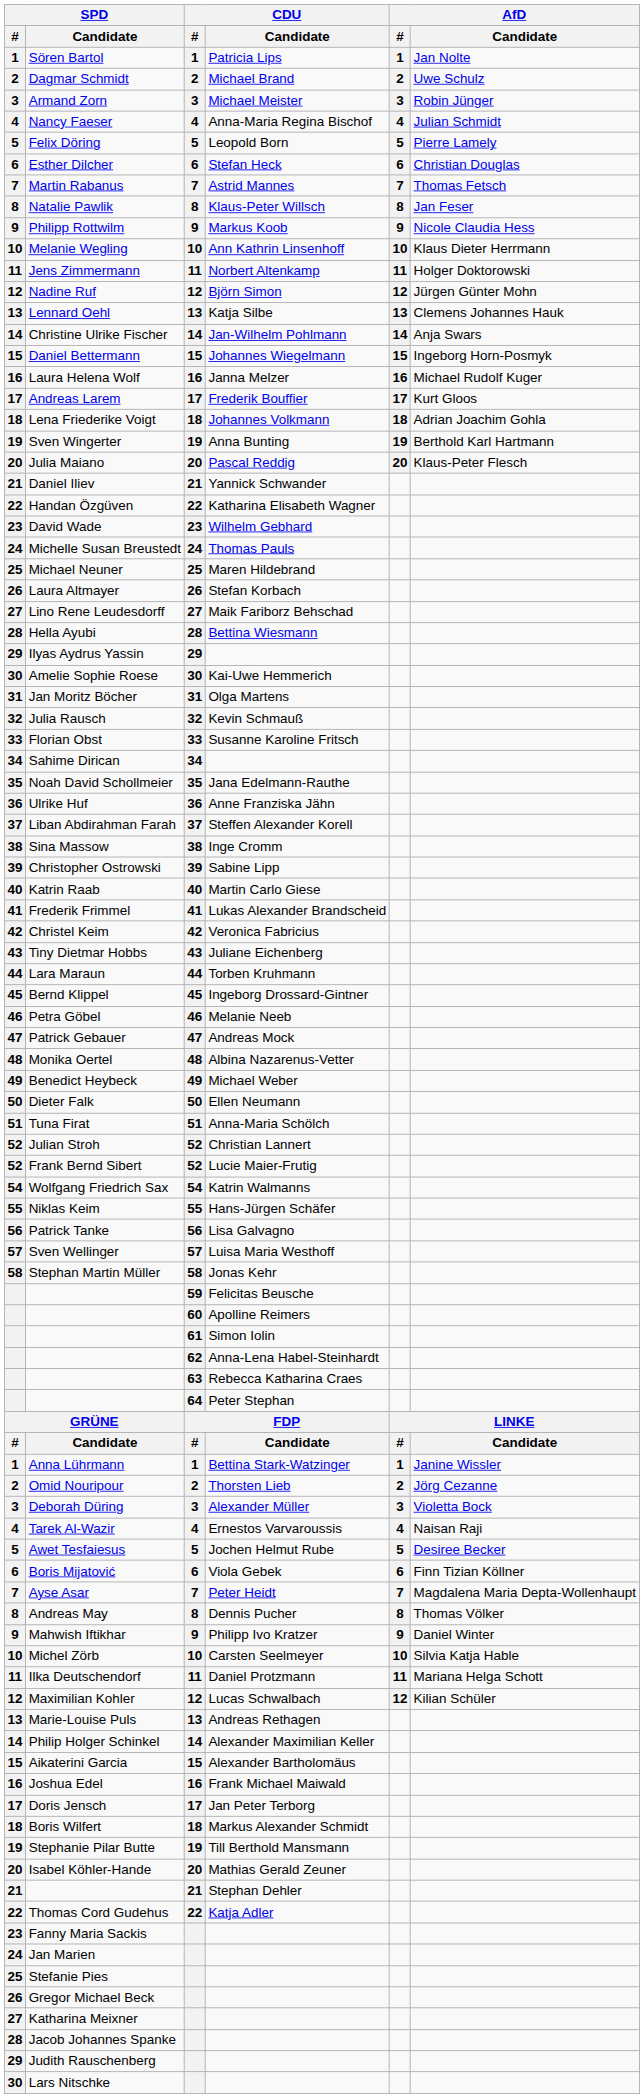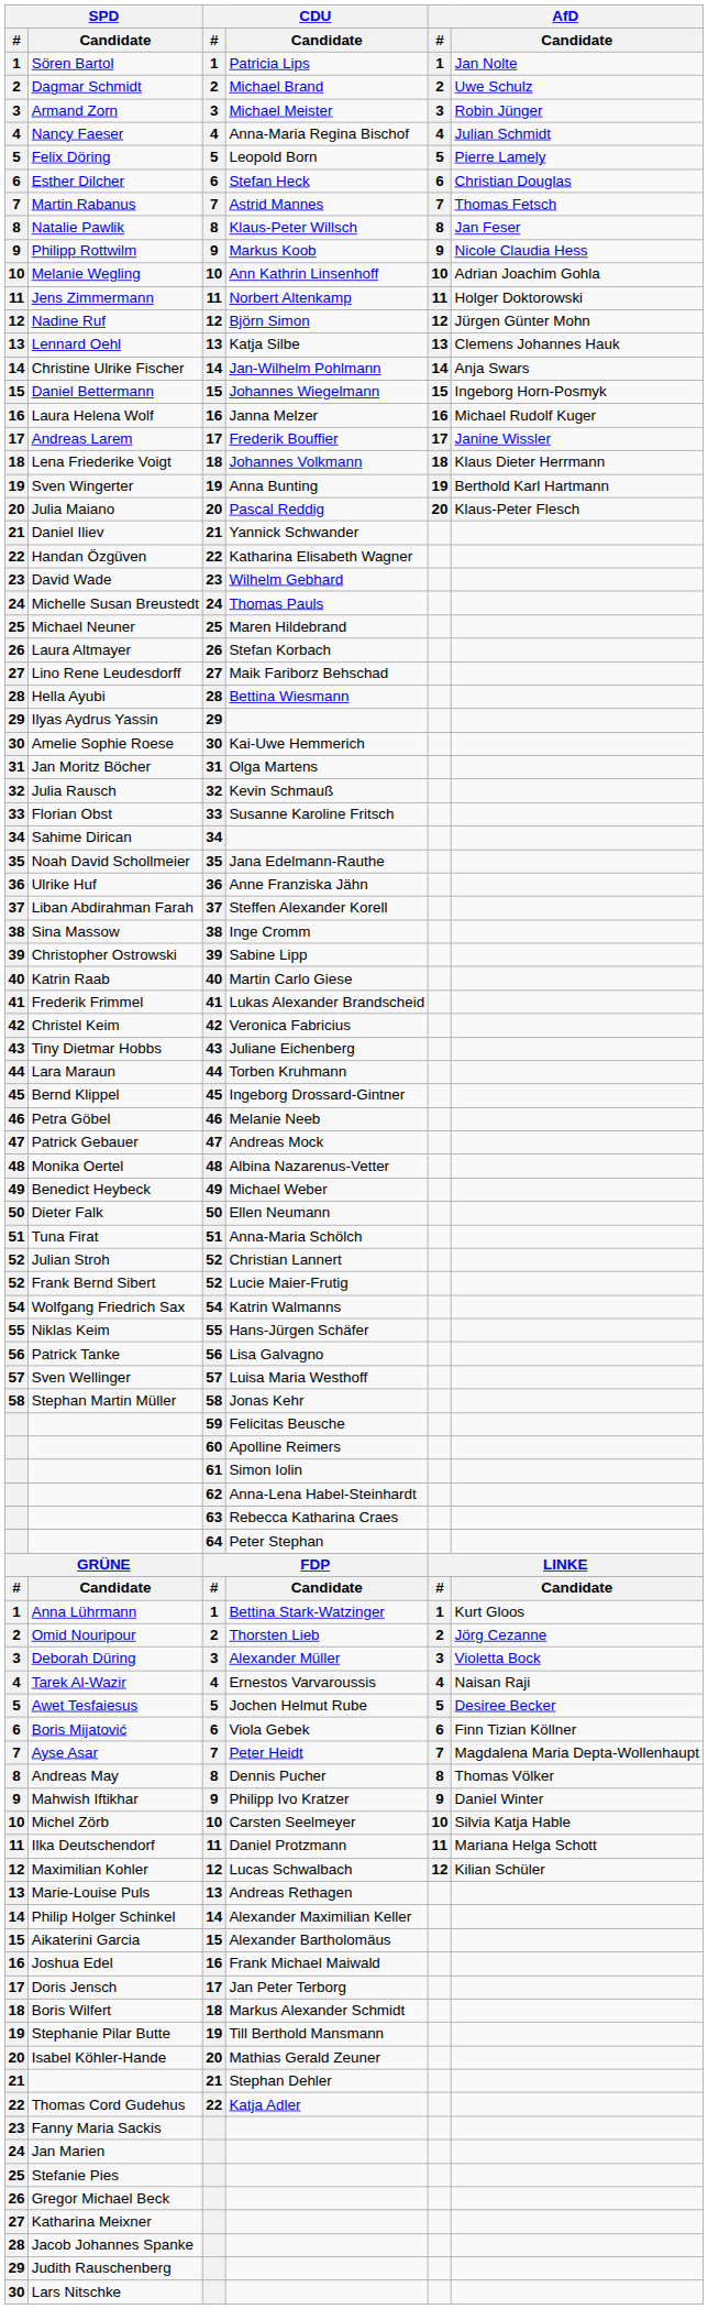 <table class="wikitable">
 <tr>
 <th colspan="2"><a href='#'>SPD</a></th>
 <th colspan="2"><a href='#'>CDU</a></th>
 <th colspan="2"><a href='#'>AfD</a></th>
 </tr>
 <tr>
 <th>#</th>
 <th>Candidate</th>
 <th>#</th>
 <th>Candidate</th>
 <th>#</th>
 <th>Candidate</th>
 </tr>
 <tr>
 <th>1</th>
 <td><a href='#'>Sören Bartol</a></td>
 <th>1</th>
 <td><a href='#'>Patricia Lips</a></td>
 <th>1</th>
 <td><a href='#'>Jan Nolte</a></td>
 </tr>
 <tr>
 <th>2</th>
 <td><a href='#'>Dagmar Schmidt</a></td>
 <th>2</th>
 <td><a href='#'>Michael Brand</a></td>
 <th>2</th>
 <td><a href='#'>Uwe Schulz</a></td>
 </tr>
 <tr>
 <th colspan="1">3</th>
 <td colspan="1"><a href='#'>Armand Zorn</a></td>
 <th colspan="1">3</th>
 <td><a href='#'>Michael Meister</a></td>
 <th colspan="1">3</th>
 <td><a href='#'>Robin Jünger</a></td>
 </tr>
 <tr>
 <th colspan="1">4</th>
 <td colspan="1"><a href='#'>Nancy Faeser</a></td>
 <th colspan="1">4</th>
 <td>Anna-Maria Regina Bischof</td>
 <th colspan="1">4</th>
 <td><a href='#'>Julian Schmidt</a></td>
 </tr>
 <tr>
 <th colspan="1">5</th>
 <td colspan="1"><a href='#'>Felix Döring</a></td>
 <th colspan="1">5</th>
 <td>Leopold Born</td>
 <th colspan="1">5</th>
 <td><a href='#'>Pierre Lamely</a></td>
 </tr>
 <tr>
 <th colspan="1">6</th>
 <td colspan="1"><a href='#'>Esther Dilcher</a></td>
 <th colspan="1">6</th>
 <td><a href='#'>Stefan Heck</a></td>
 <th colspan="1">6</th>
 <td><a href='#'>Christian Douglas</a></td>
 </tr>
 <tr>
 <th colspan="1">7</th>
 <td colspan="1"><a href='#'>Martin Rabanus</a></td>
 <th colspan="1">7</th>
 <td><a href='#'>Astrid Mannes</a></td>
 <th colspan="1">7</th>
 <td><a href='#'>Thomas Fetsch</a></td>
 </tr>
 <tr>
 <th colspan="1">8</th>
 <td colspan="1"><a href='#'>Natalie Pawlik</a></td>
 <th colspan="1">8</th>
 <td><a href='#'>Klaus-Peter Willsch</a></td>
 <th colspan="1">8</th>
 <td><a href='#'>Jan Feser</a></td>
 </tr>
 <tr>
 <th colspan="1">9</th>
 <td colspan="1"><a href='#'>Philipp Rottwilm</a></td>
 <th colspan="1">9</th>
 <td><a href='#'>Markus Koob</a></td>
 <th colspan="1">9</th>
 <td><a href='#'>Nicole Claudia Hess</a></td>
 </tr>
 <tr>
 <th colspan="1">10</th>
 <td colspan="1"><a href='#'>Melanie Wegling</a></td>
 <th colspan="1">10</th>
 <td><a href='#'>Ann Kathrin Linsenhoff</a></td>
 <th colspan="1">10</th>
-<td>Klaus Dieter Herrmann</td>
+<td>Adrian Joachim Gohla</td>
 </tr>
 <tr>
 <th>11</th>
 <td><a href='#'>Jens Zimmermann</a></td>
 <th>11</th>
 <td><a href='#'>Norbert Altenkamp</a></td>
 <th>11</th>
 <td>Holger Doktorowski</td>
 </tr>
 <tr>
 <th>12</th>
 <td><a href='#'>Nadine Ruf</a></td>
 <th>12</th>
 <td><a href='#'>Björn Simon</a></td>
 <th>12</th>
 <td>Jürgen Günter Mohn</td>
 </tr>
 <tr>
 <th colspan="1">13</th>
 <td><a href='#'>Lennard Oehl</a></td>
 <th colspan="1">13</th>
 <td>Katja Silbe</td>
 <th colspan="1">13</th>
 <td>Clemens Johannes Hauk</td>
 </tr>
 <tr>
 <th colspan="1">14</th>
 <td>Christine Ulrike Fischer</td>
 <th colspan="1">14</th>
 <td><a href='#'>Jan-Wilhelm Pohlmann</a></td>
 <th colspan="1">14</th>
 <td>Anja Swars</td>
 </tr>
 <tr>
 <th colspan="1">15</th>
 <td><a href='#'>Daniel Bettermann</a></td>
 <th colspan="1">15</th>
 <td><a href='#'>Johannes Wiegelmann</a></td>
 <th colspan="1">15</th>
 <td>Ingeborg Horn-Posmyk</td>
 </tr>
 <tr>
 <th colspan="1">16</th>
 <td>Laura Helena Wolf</td>
 <th colspan="1">16</th>
 <td>Janna Melzer</td>
 <th colspan="1">16</th>
 <td>Michael Rudolf Kuger</td>
 </tr>
 <tr>
 <th colspan="1">17</th>
 <td><a href='#'>Andreas Larem</a></td>
 <th colspan="1">17</th>
 <td><a href='#'>Frederik Bouffier</a></td>
 <th colspan="1">17</th>
-<td>Kurt Gloos</td>
+<td><a href='#'>Janine Wissler</a></td>
 </tr>
 <tr>
 <th colspan="1">18</th>
 <td>Lena Friederike Voigt</td>
 <th colspan="1">18</th>
 <td><a href='#'>Johannes Volkmann</a></td>
 <th colspan="1">18</th>
-<td>Adrian Joachim Gohla</td>
+<td>Klaus Dieter Herrmann</td>
 </tr>
 <tr>
 <th colspan="1">19</th>
 <td>Sven Wingerter</td>
 <th colspan="1">19</th>
 <td>Anna Bunting</td>
 <th colspan="1">19</th>
 <td>Berthold Karl Hartmann</td>
 </tr>
 <tr>
 <th colspan="1">20</th>
 <td>Julia Maiano</td>
 <th colspan="1">20</th>
 <td><a href='#'>Pascal Reddig</a></td>
 <th colspan="1">20</th>
 <td>Klaus-Peter Flesch</td>
 </tr>
 <tr>
 <th colspan="1">21</th>
 <td>Daniel Iliev</td>
 <th colspan="1">21</th>
 <td>Yannick Schwander</td>
 <td></td>
 <td></td>
 </tr>
 <tr>
 <th colspan="1">22</th>
 <td>Handan Özgüven</td>
 <th colspan="1">22</th>
 <td>Katharina Elisabeth Wagner</td>
 <td></td>
 <td></td>
 </tr>
 <tr>
 <th colspan="1">23</th>
 <td>David Wade</td>
 <th colspan="1">23</th>
 <td><a href='#'>Wilhelm Gebhard</a></td>
 <td></td>
 <td></td>
 </tr>
 <tr>
 <th colspan="1">24</th>
 <td>Michelle Susan Breustedt</td>
 <th colspan="1">24</th>
 <td><a href='#'>Thomas Pauls</a></td>
 <td></td>
 <td></td>
 </tr>
 <tr>
 <th colspan="1">25</th>
 <td>Michael Neuner</td>
 <th colspan="1">25</th>
 <td>Maren Hildebrand</td>
 <td></td>
 <td></td>
 </tr>
 <tr>
 <th colspan="1">26</th>
 <td>Laura Altmayer</td>
 <th colspan="1">26</th>
 <td>Stefan Korbach</td>
 <td></td>
 <td></td>
 </tr>
 <tr>
 <th>27</th>
 <td>Lino Rene Leudesdorff</td>
 <th>27</th>
 <td>Maik Fariborz Behschad</td>
 <td></td>
 <td></td>
 </tr>
 <tr>
 <th colspan="1">28</th>
 <td>Hella Ayubi</td>
 <th colspan="1">28</th>
 <td><a href='#'>Bettina Wiesmann</a></td>
 <td></td>
 <td></td>
 </tr>
 <tr>
 <th colspan="1">29</th>
 <td>Ilyas Aydrus Yassin</td>
 <th colspan="1">29</th>
 <td></td>
 <td></td>
 <td></td>
 </tr>
 <tr>
 <th colspan="1">30</th>
 <td>Amelie Sophie Roese</td>
 <th colspan="1">30</th>
 <td>Kai-Uwe Hemmerich</td>
 <td></td>
 <td></td>
 </tr>
 <tr>
 <th colspan="1">31</th>
 <td>Jan Moritz Böcher</td>
 <th colspan="1">31</th>
 <td>Olga Martens</td>
 <td></td>
 <td></td>
 </tr>
 <tr>
 <th colspan="1">32</th>
 <td>Julia Rausch</td>
 <th colspan="1">32</th>
 <td>Kevin Schmauß</td>
 <td></td>
 <td></td>
 </tr>
 <tr>
 <th colspan="1">33</th>
 <td>Florian Obst</td>
 <th colspan="1">33</th>
 <td>Susanne Karoline Fritsch</td>
 <td></td>
 <td></td>
 </tr>
 <tr>
 <th colspan="1">34</th>
 <td>Sahime Dirican</td>
 <th colspan="1">34</th>
 <td></td>
 <td></td>
 <td></td>
 </tr>
 <tr>
 <th colspan="1">35</th>
 <td>Noah David Schollmeier</td>
 <th colspan="1">35</th>
 <td>Jana Edelmann-Rauthe</td>
 <td></td>
 <td></td>
 </tr>
 <tr>
 <th colspan="1">36</th>
 <td>Ulrike Huf</td>
 <th colspan="1">36</th>
 <td>Anne Franziska Jähn</td>
 <td></td>
 <td></td>
 </tr>
 <tr>
 <th colspan="1">37</th>
 <td>Liban Abdirahman Farah</td>
 <th colspan="1">37</th>
 <td>Steffen Alexander Korell</td>
 <td></td>
 <td></td>
 </tr>
 <tr>
 <th colspan="1">38</th>
 <td>Sina Massow</td>
 <th colspan="1">38</th>
 <td>Inge Cromm</td>
 <td></td>
 <td></td>
 </tr>
 <tr>
 <th>39</th>
 <td>Christopher Ostrowski</td>
 <th>39</th>
 <td>Sabine Lipp</td>
 <td></td>
 <td></td>
 </tr>
 <tr>
 <th>40</th>
 <td>Katrin Raab</td>
 <th>40</th>
 <td>Martin Carlo Giese</td>
 <td></td>
 <td></td>
 </tr>
 <tr>
 <th colspan="1">41</th>
 <td>Frederik Frimmel</td>
 <th colspan="1">41</th>
 <td>Lukas Alexander Brandscheid</td>
 <td></td>
 <td></td>
 </tr>
 <tr>
 <th colspan="1">42</th>
 <td>Christel Keim</td>
 <th colspan="1">42</th>
 <td>Veronica Fabricius</td>
 <td></td>
 <td></td>
 </tr>
 <tr>
 <th colspan="1">43</th>
 <td>Tiny Dietmar Hobbs</td>
 <th colspan="1">43</th>
 <td>Juliane Eichenberg</td>
 <td></td>
 <td></td>
 </tr>
 <tr>
 <th colspan="1">44</th>
 <td>Lara Maraun</td>
 <th colspan="1">44</th>
 <td>Torben Kruhmann</td>
 <td></td>
 <td></td>
 </tr>
 <tr>
 <th colspan="1">45</th>
 <td>Bernd Klippel</td>
 <th colspan="1">45</th>
 <td>Ingeborg Drossard-Gintner</td>
 <td></td>
 <td></td>
 </tr>
 <tr>
 <th colspan="1">46</th>
 <td>Petra Göbel</td>
 <th colspan="1">46</th>
 <td>Melanie Neeb</td>
 <td></td>
 <td></td>
 </tr>
 <tr>
 <th colspan="1">47</th>
 <td>Patrick Gebauer</td>
 <th colspan="1">47</th>
 <td>Andreas Mock</td>
 <td></td>
 <td></td>
 </tr>
 <tr>
 <th>48</th>
 <td>Monika Oertel</td>
 <th>48</th>
 <td>Albina Nazarenus-Vetter</td>
 <td></td>
 <td></td>
 </tr>
 <tr>
 <th>49</th>
 <td>Benedict Heybeck</td>
 <th>49</th>
 <td>Michael Weber</td>
 <td></td>
 <td></td>
 </tr>
 <tr>
 <th>50</th>
 <td>Dieter Falk</td>
 <th>50</th>
 <td>Ellen Neumann</td>
 <td></td>
 <td></td>
 </tr>
 <tr>
 <th colspan="1">51</th>
 <td>Tuna Firat</td>
 <th colspan="1">51</th>
 <td>Anna-Maria Schölch</td>
 <td></td>
 <td></td>
 </tr>
 <tr>
 <th colspan="1">52</th>
 <td>Julian Stroh</td>
 <th colspan="1">52</th>
 <td>Christian Lannert</td>
 <td></td>
 <td></td>
 </tr>
 <tr>
 <th colspan="1">52</th>
 <td>Frank Bernd Sibert</td>
 <th colspan="1">52</th>
 <td>Lucie Maier-Frutig</td>
 <td></td>
 <td></td>
 </tr>
 <tr>
 <th colspan="1">54</th>
 <td>Wolfgang Friedrich Sax</td>
 <th colspan="1">54</th>
 <td>Katrin Walmanns</td>
 <td></td>
 <td></td>
 </tr>
 <tr>
 <th>55</th>
 <td>Niklas Keim</td>
 <th>55</th>
 <td>Hans-Jürgen Schäfer</td>
 <td></td>
 <td></td>
 </tr>
 <tr>
 <th>56</th>
 <td>Patrick Tanke</td>
 <th>56</th>
 <td>Lisa Galvagno</td>
 <td></td>
 <td></td>
 </tr>
 <tr>
 <th>57</th>
 <td>Sven Wellinger</td>
 <th>57</th>
 <td>Luisa Maria Westhoff</td>
 <td></td>
 <td></td>
 </tr>
 <tr>
 <th>58</th>
 <td>Stephan Martin Müller</td>
 <th>58</th>
 <td>Jonas Kehr</td>
 <td></td>
 <td></td>
 </tr>
 <tr>
 <th></th>
 <td></td>
 <th>59</th>
 <td>Felicitas Beusche</td>
 <td></td>
 <td></td>
 </tr>
 <tr>
 <th></th>
 <td></td>
 <th>60</th>
 <td>Apolline Reimers</td>
 <td></td>
 <td></td>
 </tr>
 <tr>
 <th></th>
 <td></td>
 <th>61</th>
 <td>Simon Iolin</td>
 <td></td>
 <td></td>
 </tr>
 <tr>
 <th></th>
 <td></td>
 <th>62</th>
 <td>Anna-Lena Habel-Steinhardt</td>
 <td></td>
 <td></td>
 </tr>
 <tr>
 <th></th>
 <td></td>
 <th>63</th>
 <td>Rebecca Katharina Craes</td>
 <td></td>
 <td></td>
 </tr>
 <tr>
 <th></th>
 <td></td>
 <th>64</th>
 <td>Peter Stephan</td>
 <td></td>
 <td></td>
 </tr>
 <tr>
 <th colspan="2"><a href='#'>GRÜNE</a></th>
 <th colspan="2"><a href='#'>FDP</a></th>
 <th colspan="2"><a href='#'>LINKE</a></th>
 </tr>
 <tr>
 <th>#</th>
 <th>Candidate</th>
 <th>#</th>
 <th>Candidate</th>
 <th>#</th>
 <th>Candidate</th>
 </tr>
 <tr>
 <th colspan="1">1</th>
 <td colspan="1"><a href='#'>Anna Lührmann</a></td>
 <th colspan="1">1</th>
 <td><a href='#'>Bettina Stark-Watzinger</a></td>
 <th colspan="1">1</th>
-<td><a href='#'>Janine Wissler</a></td>
+<td>Kurt Gloos</td>
 </tr>
 <tr>
 <th colspan="1">2</th>
 <td colspan="1"><a href='#'>Omid Nouripour</a></td>
 <th colspan="1">2</th>
 <td><a href='#'>Thorsten Lieb</a></td>
 <th colspan="1">2</th>
 <td><a href='#'>Jörg Cezanne</a></td>
 </tr>
 <tr>
 <th colspan="1">3</th>
 <td colspan="1"><a href='#'>Deborah Düring</a></td>
 <th colspan="1">3</th>
 <td><a href='#'>Alexander Müller</a></td>
 <th colspan="1">3</th>
 <td><a href='#'>Violetta Bock</a></td>
 </tr>
 <tr>
 <th colspan="1">4</th>
 <td colspan="1"><a href='#'>Tarek Al-Wazir</a></td>
 <th colspan="1">4</th>
 <td>Ernestos Varvaroussis</td>
 <th colspan="1">4</th>
 <td>Naisan Raji</td>
 </tr>
 <tr>
 <th colspan="1">5</th>
 <td colspan="1"><a href='#'>Awet Tesfaiesus</a></td>
 <th colspan="1">5</th>
 <td>Jochen Helmut Rube</td>
 <th colspan="1">5</th>
 <td><a href='#'>Desiree Becker</a></td>
 </tr>
 <tr>
 <th colspan="1">6</th>
 <td colspan="1"><a href='#'>Boris Mijatović</a></td>
 <th colspan="1">6</th>
 <td>Viola Gebek</td>
 <th colspan="1">6</th>
 <td>Finn Tizian Köllner</td>
 </tr>
 <tr>
 <th colspan="1">7</th>
 <td colspan="1"><a href='#'>Ayse Asar</a></td>
 <th colspan="1">7</th>
 <td><a href='#'>Peter Heidt</a></td>
 <th colspan="1">7</th>
 <td>Magdalena Maria Depta-Wollenhaupt</td>
 </tr>
 <tr>
 <th colspan="1">8</th>
 <td colspan="1">Andreas May</td>
 <th colspan="1">8</th>
 <td>Dennis Pucher</td>
 <th colspan="1">8</th>
 <td>Thomas Völker</td>
 </tr>
 <tr>
 <th colspan="1">9</th>
 <td colspan="1">Mahwish Iftikhar</td>
 <th colspan="1">9</th>
 <td>Philipp Ivo Kratzer</td>
 <th colspan="1">9</th>
 <td>Daniel Winter</td>
 </tr>
 <tr>
 <th colspan="1">10</th>
 <td colspan="1">Michel Zörb</td>
 <th colspan="1">10</th>
 <td>Carsten Seelmeyer</td>
 <th colspan="1">10</th>
 <td>Silvia Katja Hable</td>
 </tr>
 <tr>
 <th>11</th>
 <td>Ilka Deutschendorf</td>
 <th>11</th>
 <td>Daniel Protzmann</td>
 <th>11</th>
 <td>Mariana Helga Schott</td>
 </tr>
 <tr>
 <th>12</th>
 <td>Maximilian Kohler</td>
 <th>12</th>
 <td>Lucas Schwalbach</td>
 <th>12</th>
 <td>Kilian Schüler</td>
 </tr>
 <tr>
 <th colspan="1">13</th>
 <td>Marie-Louise Puls</td>
 <th colspan="1">13</th>
 <td>Andreas Rethagen</td>
 <td></td>
 <td></td>
 </tr>
 <tr>
 <th colspan="1">14</th>
 <td>Philip Holger Schinkel</td>
 <th colspan="1">14</th>
 <td>Alexander Maximilian Keller</td>
 <td></td>
 <td></td>
 </tr>
 <tr>
 <th colspan="1">15</th>
 <td>Aikaterini Garcia</td>
 <th colspan="1">15</th>
 <td>Alexander Bartholomäus</td>
 <td></td>
 <td></td>
 </tr>
 <tr>
 <th colspan="1">16</th>
 <td>Joshua Edel</td>
 <th colspan="1">16</th>
 <td>Frank Michael Maiwald</td>
 <td></td>
 <td></td>
 </tr>
 <tr>
 <th colspan="1">17</th>
 <td>Doris Jensch</td>
 <th colspan="1">17</th>
 <td>Jan Peter Terborg</td>
 <td></td>
 <td></td>
 </tr>
 <tr>
 <th colspan="1">18</th>
 <td>Boris Wilfert</td>
 <th colspan="1">18</th>
 <td>Markus Alexander Schmidt</td>
 <td></td>
 <td></td>
 </tr>
 <tr>
 <th colspan="1">19</th>
 <td>Stephanie Pilar Butte</td>
 <th colspan="1">19</th>
 <td>Till Berthold Mansmann</td>
 <td></td>
 <td></td>
 </tr>
 <tr>
 <th colspan="1">20</th>
 <td>Isabel Köhler-Hande</td>
 <th colspan="1">20</th>
 <td>Mathias Gerald Zeuner</td>
 <td></td>
 <td></td>
 </tr>
 <tr>
 <th colspan="1">21</th>
 <td></td>
 <th colspan="1">21</th>
 <td>Stephan Dehler</td>
 <td></td>
 <td></td>
 </tr>
 <tr>
 <th colspan="1">22</th>
 <td>Thomas Cord Gudehus</td>
 <th colspan="1">22</th>
 <td><a href='#'>Katja Adler</a></td>
 <td></td>
 <td></td>
 </tr>
 <tr>
 <th colspan="1">23</th>
 <td>Fanny Maria Sackis</td>
 <th></th>
 <td></td>
 <td></td>
 <td></td>
 </tr>
 <tr>
 <th colspan="1">24</th>
 <td>Jan Marien</td>
 <th></th>
 <td></td>
 <td></td>
 <td></td>
 </tr>
 <tr>
 <th colspan="1">25</th>
 <td>Stefanie Pies</td>
 <th></th>
 <td></td>
 <td></td>
 <td></td>
 </tr>
 <tr>
 <th colspan="1">26</th>
 <td>Gregor Michael Beck</td>
 <th></th>
 <td></td>
 <td></td>
 <td></td>
 </tr>
 <tr>
 <th>27</th>
 <td>Katharina Meixner</td>
 <th></th>
 <td></td>
 <td></td>
 <td></td>
 </tr>
 <tr>
 <th colspan="1">28</th>
 <td>Jacob Johannes Spanke</td>
 <th></th>
 <td></td>
 <td></td>
 <td></td>
 </tr>
 <tr>
 <th colspan="1">29</th>
 <td>Judith Rauschenberg</td>
 <th></th>
 <td></td>
 <td></td>
 <td></td>
 </tr>
 <tr>
 <th colspan="1">30</th>
 <td>Lars Nitschke</td>
 <th></th>
 <td></td>
 <td></td>
 <td></td>
 </tr>
 </table>
